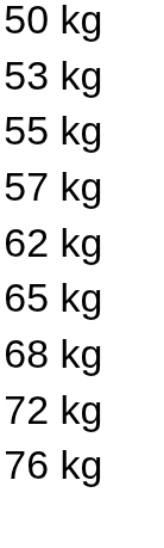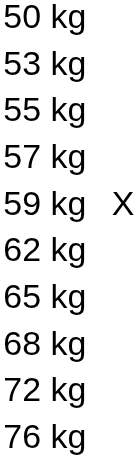 <table>
 <tr>
 <td rowspan=2>50 kg</td>
 <td rowspan=2></td>
 <td rowspan=2></td>
 <td></td>
 </tr>
 <tr>
 <td></td>
 </tr>
 <tr>
 <td rowspan=2>53 kg</td>
 <td rowspan=2></td>
 <td rowspan=2></td>
 <td></td>
 </tr>
 <tr>
 <td></td>
 </tr>
 <tr>
 <td rowspan=2>55 kg</td>
 <td rowspan=2></td>
 <td rowspan=2></td>
 <td></td>
 </tr>
 <tr>
 <td></td>
 </tr>
 <tr>
 <td rowspan=2>57 kg</td>
 <td rowspan=2></td>
 <td rowspan=2></td>
 <td></td>
 </tr>
 <tr>
 <td></td>
+</tr>
+<tr>
+<td>59 kg</td>
+<td></td>
+<td></td>
+<td>X</td>
 </tr>
 <tr>
 <td rowspan=2>62 kg</td>
 <td rowspan=2></td>
 <td rowspan=2></td>
 <td></td>
 </tr>
 <tr>
 <td></td>
 </tr>
 <tr>
 <td rowspan=2>65 kg</td>
 <td rowspan=2></td>
 <td rowspan=2></td>
 <td></td>
 </tr>
 <tr>
 <td></td>
 </tr>
 <tr>
 <td rowspan=2>68 kg</td>
 <td rowspan=2></td>
 <td rowspan=2></td>
 <td></td>
 </tr>
 <tr>
 <td></td>
 </tr>
 <tr>
 <td rowspan=2>72 kg</td>
 <td rowspan=2></td>
 <td rowspan=2></td>
 <td></td>
 </tr>
 <tr>
 <td></td>
 </tr>
 <tr>
 <td rowspan=2>76 kg</td>
 <td rowspan=2></td>
 <td rowspan=2></td>
 <td></td>
 </tr>
 <tr>
 <td></td>
 </tr>
 <tr>
 </tr>
 </table>
